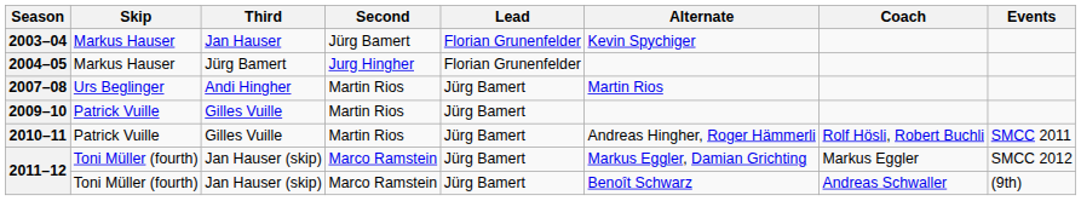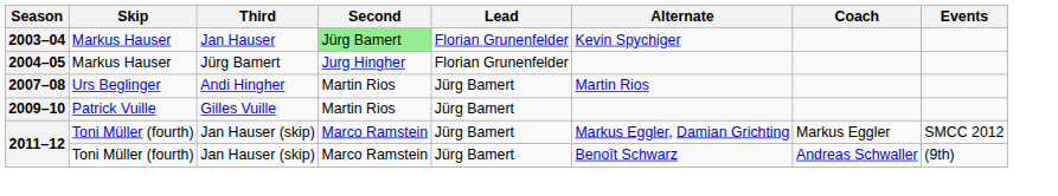 <table class="wikitable">
 <tr>
 <th scope="col">Season</th>
 <th scope="col">Skip</th>
 <th scope="col">Third</th>
 <th scope="col">Second</th>
 <th scope="col">Lead</th>
 <th scope="col">Alternate</th>
 <th scope="col">Coach</th>
 <th scope="col">Events</th>
 </tr>
 <tr>
 <th scope="row">2003–04</th>
 <td><a href='#'>Markus Hauser</a></td>
 <td><a href='#'>Jan Hauser</a></td>
-<td>Jürg Bamert</td>
+<td style="background: lightgreen;">Jürg Bamert</td>
 <td><a href='#'>Florian Grunenfelder</a></td>
 <td><a href='#'>Kevin Spychiger</a></td>
 <td></td>
 <td></td>
 </tr>
 <tr>
 <th scope="row">2004–05</th>
 <td>Markus Hauser</td>
 <td>Jürg Bamert</td>
 <td><a href='#'>Jurg Hingher</a></td>
 <td>Florian Grunenfelder</td>
 <td></td>
 <td></td>
 <td></td>
 </tr>
 <tr>
 <th scope="row">2007–08</th>
 <td><a href='#'>Urs Beglinger</a></td>
 <td><a href='#'>Andi Hingher</a></td>
 <td>Martin Rios</td>
 <td>Jürg Bamert</td>
 <td><a href='#'>Martin Rios</a></td>
 <td></td>
 <td></td>
 </tr>
 <tr>
 <th scope="row">2009–10</th>
 <td><a href='#'>Patrick Vuille</a></td>
 <td><a href='#'>Gilles Vuille</a></td>
 <td>Martin Rios</td>
 <td>Jürg Bamert</td>
 <td></td>
 <td></td>
 <td></td>
 </tr>
 <tr>
-<th scope="row">2010–11</th>
-<td>Patrick Vuille</td>
-<td>Gilles Vuille</td>
-<td>Martin Rios</td>
-<td>Jürg Bamert</td>
-<td>Andreas Hingher, <a href='#'>Roger Hämmerli</a></td>
-<td><a href='#'>Rolf Hösli</a>, <a href='#'>Robert Buchli</a></td>
-<td><a href='#'>SMCC</a> 2011 </td>
-</tr>
-<tr>
 <th scope="row" rowspan=2>2011–12</th>
 <td><a href='#'>Toni Müller</a> (fourth)</td>
 <td>Jan Hauser (skip)</td>
 <td><a href='#'>Marco Ramstein</a></td>
 <td>Jürg Bamert</td>
 <td><a href='#'>Markus Eggler</a>, <a href='#'>Damian Grichting</a></td>
 <td>Markus Eggler</td>
 <td>SMCC 2012 </td>
 </tr>
 <tr>
 <td>Toni Müller (fourth)</td>
 <td>Jan Hauser (skip)</td>
 <td>Marco Ramstein</td>
 <td>Jürg Bamert</td>
 <td><a href='#'>Benoît Schwarz</a></td>
 <td><a href='#'>Andreas Schwaller</a></td>
 <td> (9th)</td>
 </tr>
 </table>
